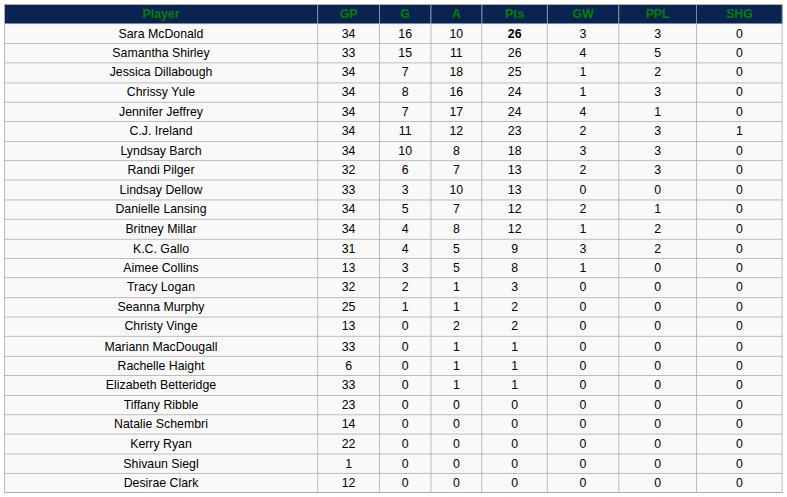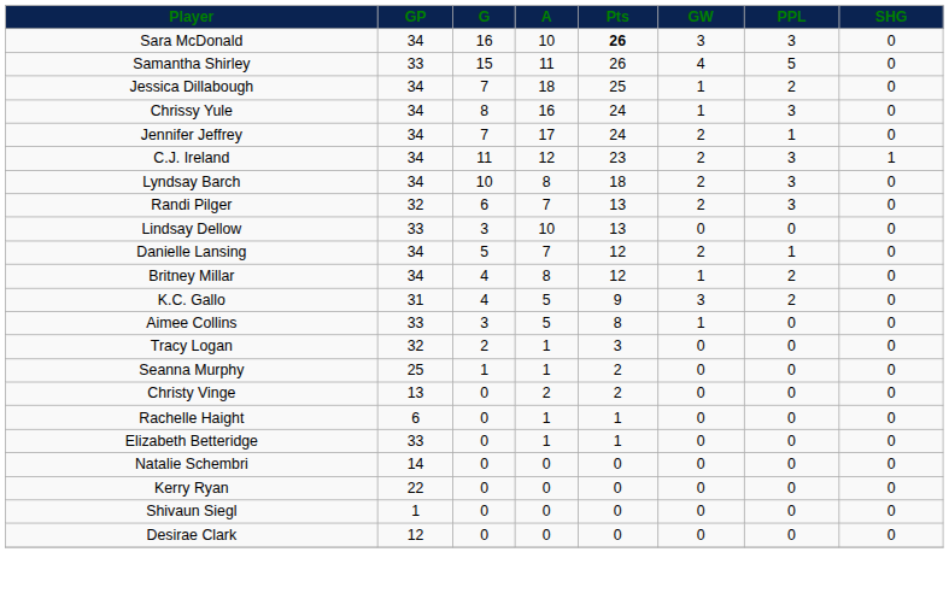 <table class="wikitable" width="80%">
 <tr align="center"  style="background:#0a2351;color:green;">
 <td><strong>Player</strong></td>
 <td><strong>GP</strong></td>
 <td><strong>G</strong></td>
 <td><strong>A</strong></td>
 <td><strong>Pts</strong></td>
 <td><strong>GW</strong></td>
 <td><strong>PPL</strong></td>
 <td><strong>SHG</strong></td>
 </tr>
 <tr align="center" bgcolor="">
 <td>Sara McDonald</td>
 <td>34</td>
 <td>16</td>
 <td>10</td>
 <td><strong>26</strong></td>
 <td>3</td>
 <td>3</td>
 <td>0</td>
 </tr>
 <tr align="center" bgcolor="">
 <td>Samantha Shirley</td>
 <td>33</td>
 <td>15</td>
 <td>11</td>
 <td>26</td>
 <td>4</td>
 <td>5</td>
 <td>0</td>
 </tr>
 <tr align="center" bgcolor="">
 <td>Jessica Dillabough</td>
 <td>34</td>
 <td>7</td>
 <td>18</td>
 <td>25</td>
 <td>1</td>
 <td>2</td>
 <td>0</td>
 </tr>
 <tr align="center" bgcolor="">
 <td>Chrissy Yule</td>
 <td>34</td>
 <td>8</td>
 <td>16</td>
 <td>24</td>
 <td>1</td>
 <td>3</td>
 <td>0</td>
 </tr>
 <tr align="center" bgcolor="">
 <td>Jennifer Jeffrey</td>
 <td>34</td>
 <td>7</td>
 <td>17</td>
 <td>24</td>
-<td>4</td>
+<td>2</td>
 <td>1</td>
 <td>0</td>
 </tr>
 <tr align="center" bgcolor="">
 <td>C.J. Ireland</td>
 <td>34</td>
 <td>11</td>
 <td>12</td>
 <td>23</td>
 <td>2</td>
 <td>3</td>
 <td>1</td>
 </tr>
 <tr align="center" bgcolor="">
 <td>Lyndsay Barch</td>
 <td>34</td>
 <td>10</td>
 <td>8</td>
 <td>18</td>
-<td>3</td>
+<td>2</td>
 <td>3</td>
 <td>0</td>
 </tr>
 <tr align="center" bgcolor="">
 <td>Randi Pilger</td>
 <td>32</td>
 <td>6</td>
 <td>7</td>
 <td>13</td>
 <td>2</td>
 <td>3</td>
 <td>0</td>
 </tr>
 <tr align="center" bgcolor="">
 <td>Lindsay Dellow</td>
 <td>33</td>
 <td>3</td>
 <td>10</td>
 <td>13</td>
 <td>0</td>
 <td>0</td>
 <td>0</td>
 </tr>
 <tr align="center" bgcolor="">
 <td>Danielle Lansing</td>
 <td>34</td>
 <td>5</td>
 <td>7</td>
 <td>12</td>
 <td>2</td>
 <td>1</td>
 <td>0</td>
 </tr>
 <tr align="center" bgcolor="">
 <td>Britney Millar</td>
 <td>34</td>
 <td>4</td>
 <td>8</td>
 <td>12</td>
 <td>1</td>
 <td>2</td>
 <td>0</td>
 </tr>
 <tr align="center" bgcolor="">
 <td>K.C. Gallo</td>
 <td>31</td>
 <td>4</td>
 <td>5</td>
 <td>9</td>
 <td>3</td>
 <td>2</td>
 <td>0</td>
 </tr>
 <tr align="center" bgcolor="">
 <td>Aimee Collins</td>
-<td>13</td>
+<td>33</td>
 <td>3</td>
 <td>5</td>
 <td>8</td>
 <td>1</td>
 <td>0</td>
 <td>0</td>
 </tr>
 <tr align="center" bgcolor="">
 <td>Tracy Logan</td>
 <td>32</td>
 <td>2</td>
 <td>1</td>
 <td>3</td>
 <td>0</td>
 <td>0</td>
 <td>0</td>
 </tr>
 <tr align="center" bgcolor="">
 <td>Seanna Murphy</td>
 <td>25</td>
 <td>1</td>
 <td>1</td>
 <td>2</td>
 <td>0</td>
 <td>0</td>
 <td>0</td>
 </tr>
 <tr align="center" bgcolor="">
 <td>Christy Vinge</td>
 <td>13</td>
 <td>0</td>
 <td>2</td>
 <td>2</td>
 <td>0</td>
 <td>0</td>
 <td>0</td>
 </tr>
 <tr align="center" bgcolor="">
-<td>Mariann MacDougall</td>
-<td>33</td>
-<td>0</td>
-<td>1</td>
-<td>1</td>
-<td>0</td>
-<td>0</td>
-<td>0</td>
-</tr>
-<tr align="center" bgcolor="">
 <td>Rachelle Haight</td>
 <td>6</td>
 <td>0</td>
 <td>1</td>
 <td>1</td>
 <td>0</td>
 <td>0</td>
 <td>0</td>
 </tr>
 <tr align="center" bgcolor="">
 <td>Elizabeth Betteridge</td>
 <td>33</td>
 <td>0</td>
 <td>1</td>
 <td>1</td>
-<td>0</td>
-<td>0</td>
-<td>0</td>
-</tr>
-<tr align="center" bgcolor="">
-<td>Tiffany Ribble</td>
-<td>23</td>
-<td>0</td>
-<td>0</td>
-<td>0</td>
 <td>0</td>
 <td>0</td>
 <td>0</td>
 </tr>
 <tr align="center" bgcolor="">
 <td>Natalie Schembri</td>
 <td>14</td>
 <td>0</td>
 <td>0</td>
 <td>0</td>
 <td>0</td>
 <td>0</td>
 <td>0</td>
 </tr>
 <tr align="center" bgcolor="">
 <td>Kerry Ryan</td>
 <td>22</td>
 <td>0</td>
 <td>0</td>
 <td>0</td>
 <td>0</td>
 <td>0</td>
 <td>0</td>
 </tr>
 <tr align="center" bgcolor="">
 <td>Shivaun Siegl</td>
 <td>1</td>
 <td>0</td>
 <td>0</td>
 <td>0</td>
 <td>0</td>
 <td>0</td>
 <td>0</td>
 </tr>
 <tr align="center" bgcolor="">
 <td>Desirae Clark</td>
 <td>12</td>
 <td>0</td>
 <td>0</td>
 <td>0</td>
 <td>0</td>
 <td>0</td>
 <td>0</td>
 </tr>
 <tr align="center" bgcolor="">
 </tr>
 </table>
